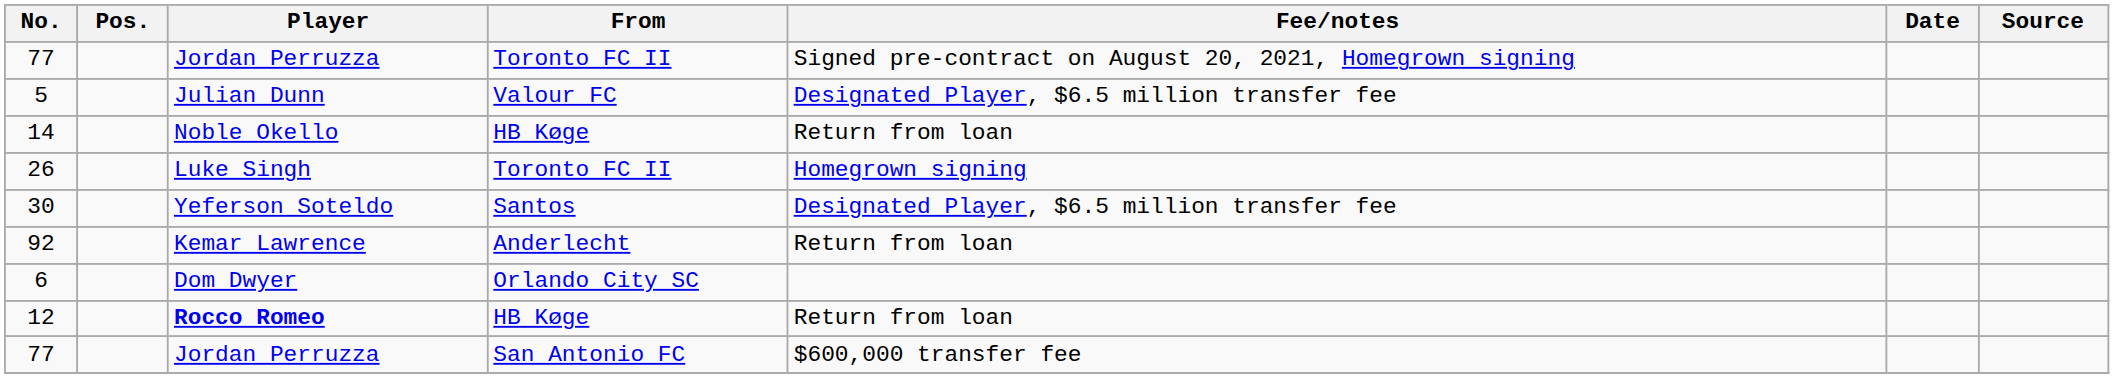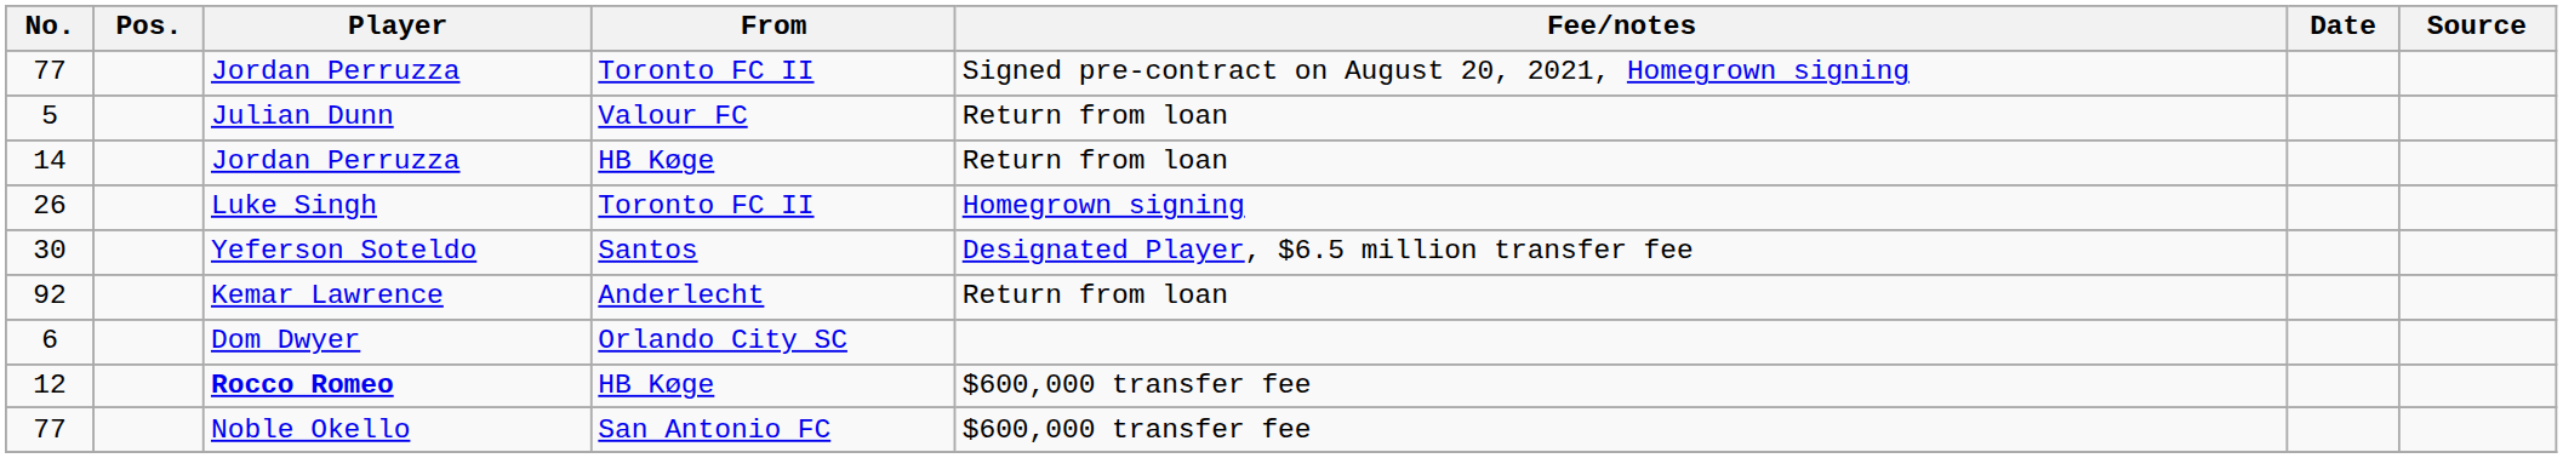 <table class="wikitable sortable" style=" text-align:center; font-size:95%; width:90%; text-align:left;">
 <tr>
 <th>No.</th>
 <th>Pos.</th>
 <th>Player</th>
 <th>From</th>
 <th>Fee/notes</th>
 <th>Date</th>
 <th>Source</th>
 </tr>
 <tr>
 <td align=center>77</td>
 <td align=center></td>
 <td> <a href='#'>Jordan Perruzza</a></td>
 <td> <a href='#'>Toronto FC II</a></td>
 <td>Signed pre-contract on August 20, 2021, <a href='#'>Homegrown signing</a></td>
 <td></td>
 <td></td>
 </tr>
 <tr>
 <td align=center>5</td>
 <td align=center></td>
 <td> <a href='#'>Julian Dunn</a></td>
 <td> <a href='#'>Valour FC</a></td>
-<td><a href='#'>Designated Player</a>, $6.5 million transfer fee</td>
+<td>Return from loan</td>
 <td></td>
 <td></td>
 </tr>
 <tr>
 <td align=center>14</td>
 <td align=center></td>
-<td> <a href='#'>Noble Okello</a></td>
+<td> <a href='#'>Jordan Perruzza</a></td>
 <td> <a href='#'>HB Køge</a></td>
 <td>Return from loan</td>
 <td></td>
 <td></td>
 </tr>
 <tr>
 <td align=center>26</td>
 <td align=center></td>
 <td> <a href='#'>Luke Singh</a></td>
 <td> <a href='#'>Toronto FC II</a></td>
 <td><a href='#'>Homegrown signing</a></td>
 <td></td>
 <td></td>
 </tr>
 <tr>
 <td align=center>30</td>
 <td align=center></td>
 <td> <a href='#'>Yeferson Soteldo</a></td>
 <td> <a href='#'>Santos</a></td>
 <td><a href='#'>Designated Player</a>, $6.5 million transfer fee</td>
 <td></td>
 <td></td>
 </tr>
 <tr>
 <td align=center>92</td>
 <td align=center></td>
 <td> <a href='#'>Kemar Lawrence</a></td>
 <td> <a href='#'>Anderlecht</a></td>
 <td>Return from loan</td>
 <td></td>
 <td></td>
 </tr>
 <tr>
 <td align=center>6</td>
 <td align=center></td>
 <td> <a href='#'>Dom Dwyer</a></td>
 <td> <a href='#'>Orlando City SC</a></td>
 <td></td>
 <td></td>
 <td></td>
 </tr>
 <tr>
 <td align=center>12</td>
 <td align=center></td>
 <td><strong> <a href='#'>Rocco Romeo</a></strong></td>
 <td> <a href='#'>HB Køge</a></td>
-<td>Return from loan</td>
+<td>$600,000 transfer fee</td>
 <td></td>
 <td></td>
 </tr>
 <tr>
 <td align=center>77</td>
 <td align=center></td>
-<td> <a href='#'>Jordan Perruzza</a></td>
+<td> <a href='#'>Noble Okello</a></td>
 <td> <a href='#'>San Antonio FC</a></td>
 <td>$600,000 transfer fee</td>
 <td></td>
 <td></td>
 </tr>
 <tr>
 </tr>
 </table>
